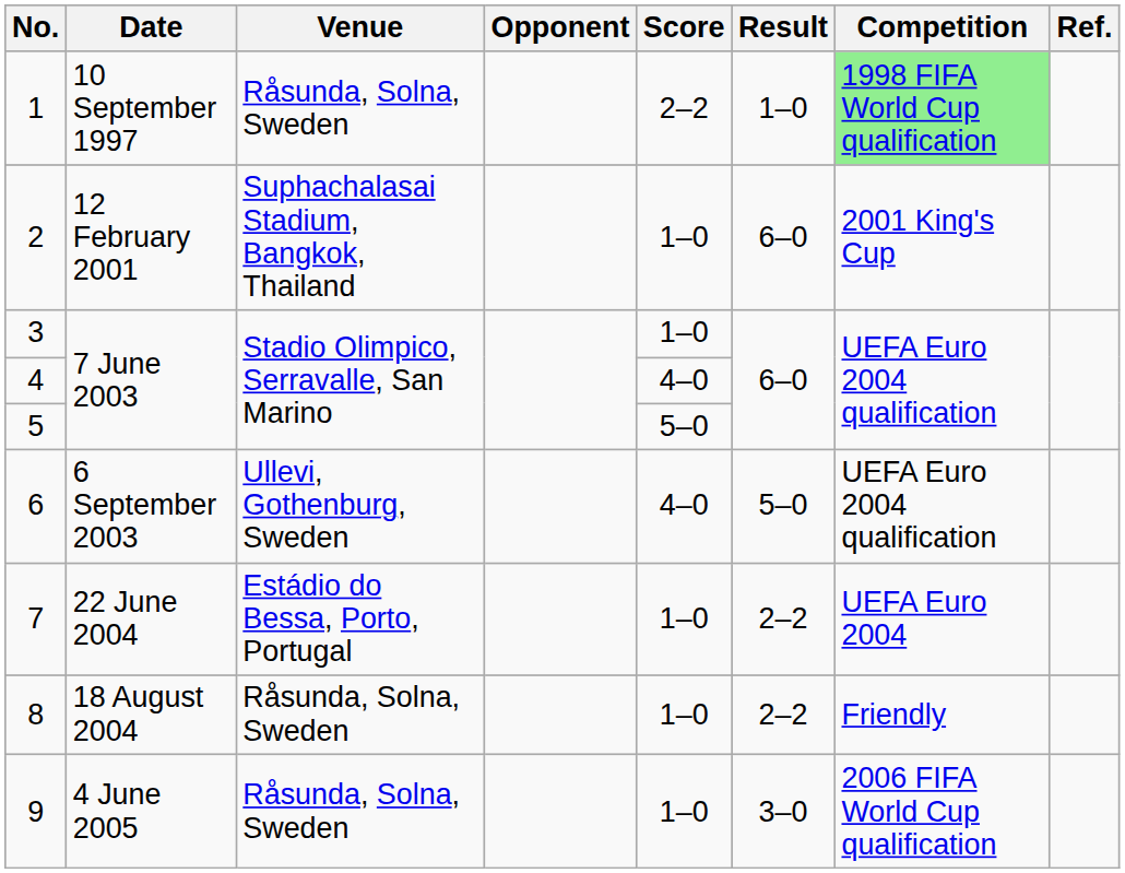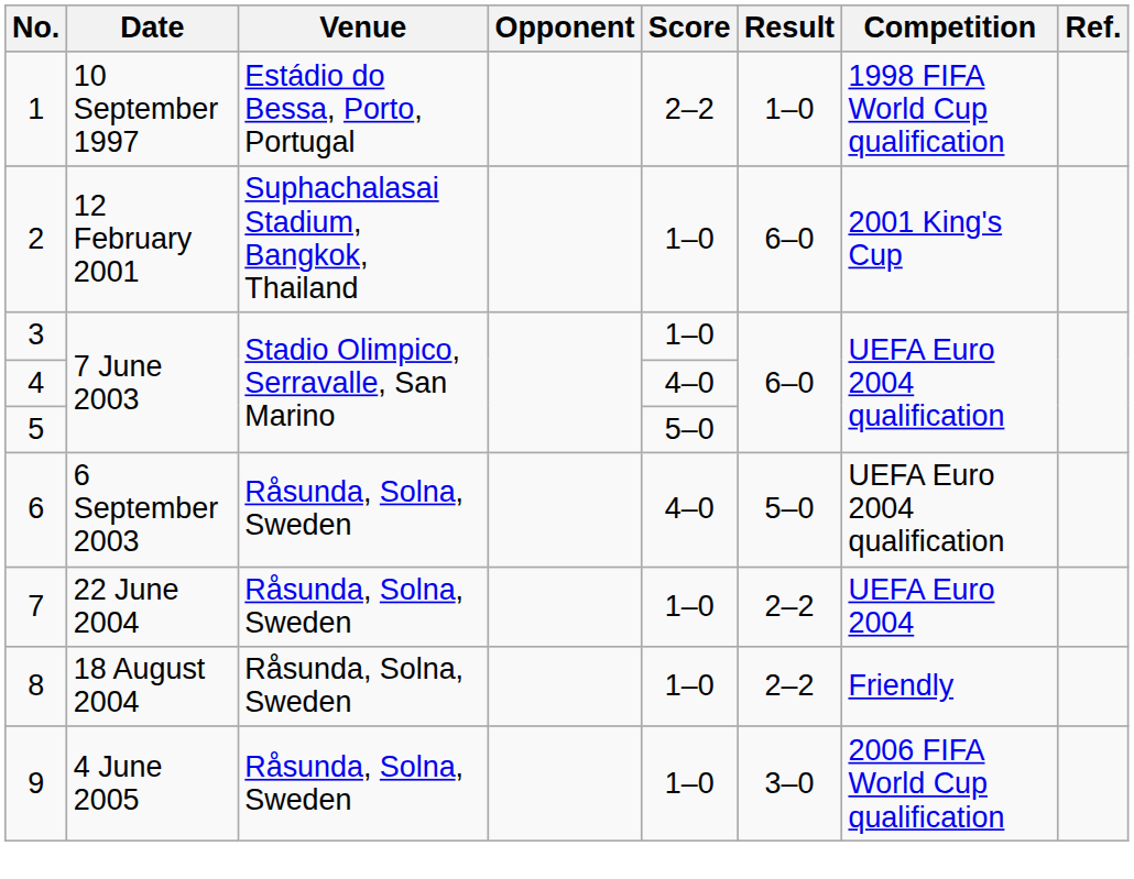 <table class="wikitable sortable">
 <tr>
 <th scope="col">No.</th>
 <th scope="col">Date</th>
 <th scope="col">Venue</th>
 <th scope="col">Opponent</th>
 <th scope="col">Score</th>
 <th scope="col">Result</th>
 <th scope="col">Competition</th>
 <th>Ref.</th>
 </tr>
 <tr>
 <td align="center">1</td>
 <td>10 September 1997</td>
-<td><a href='#'>Råsunda</a>, <a href='#'>Solna</a>, Sweden</td>
+<td><a href='#'>Estádio do Bessa</a>, <a href='#'>Porto</a>, Portugal</td>
 <td></td>
 <td align="center">2–2</td>
 <td align="center">1–0</td>
-<td style="background: lightgreen;"><a href='#'>1998 FIFA World Cup qualification</a></td>
+<td><a href='#'>1998 FIFA World Cup qualification</a></td>
 <td></td>
 </tr>
 <tr>
 <td align="center">2</td>
 <td>12 February 2001</td>
 <td><a href='#'>Suphachalasai Stadium</a>, <a href='#'>Bangkok</a>, Thailand</td>
 <td></td>
 <td align="center">1–0</td>
 <td align="center">6–0</td>
 <td><a href='#'>2001 King's Cup</a></td>
 <td></td>
 </tr>
 <tr>
 <td align="center">3</td>
 <td rowspan="3">7 June 2003</td>
 <td rowspan="3"><a href='#'>Stadio Olimpico</a>, <a href='#'>Serravalle</a>, San Marino</td>
 <td rowspan="3"></td>
 <td align="center">1–0</td>
 <td rowspan="3" style="text-align:center">6–0</td>
 <td rowspan="3"><a href='#'>UEFA Euro 2004 qualification</a></td>
 <td rowspan="3"></td>
 </tr>
 <tr>
 <td align="center">4</td>
 <td align="center">4–0</td>
 </tr>
 <tr>
 <td align="center">5</td>
 <td align="center">5–0</td>
 </tr>
 <tr>
 <td align="center">6</td>
 <td>6 September 2003</td>
-<td><a href='#'>Ullevi</a>, <a href='#'>Gothenburg</a>, Sweden</td>
+<td><a href='#'>Råsunda</a>, <a href='#'>Solna</a>, Sweden</td>
 <td></td>
 <td align="center">4–0</td>
 <td align="center">5–0</td>
 <td>UEFA Euro 2004 qualification</td>
 <td></td>
 </tr>
 <tr>
 <td align="center">7</td>
 <td>22 June 2004</td>
-<td><a href='#'>Estádio do Bessa</a>, <a href='#'>Porto</a>, Portugal</td>
+<td><a href='#'>Råsunda</a>, <a href='#'>Solna</a>, Sweden</td>
 <td></td>
 <td align="center">1–0</td>
 <td align="center">2–2</td>
 <td><a href='#'>UEFA Euro 2004</a></td>
 <td></td>
 </tr>
 <tr>
 <td align="center">8</td>
 <td>18 August 2004</td>
 <td>Råsunda, Solna, Sweden</td>
 <td></td>
 <td align="center">1–0</td>
 <td align="center">2–2</td>
 <td><a href='#'>Friendly</a></td>
 <td></td>
 </tr>
 <tr>
 <td align="center">9</td>
 <td>4 June 2005</td>
 <td><a href='#'>Råsunda</a>, <a href='#'>Solna</a>, Sweden</td>
 <td></td>
 <td align="center">1–0</td>
 <td align="center">3–0</td>
 <td><a href='#'>2006 FIFA World Cup qualification</a></td>
 <td></td>
 </tr>
 </table>
